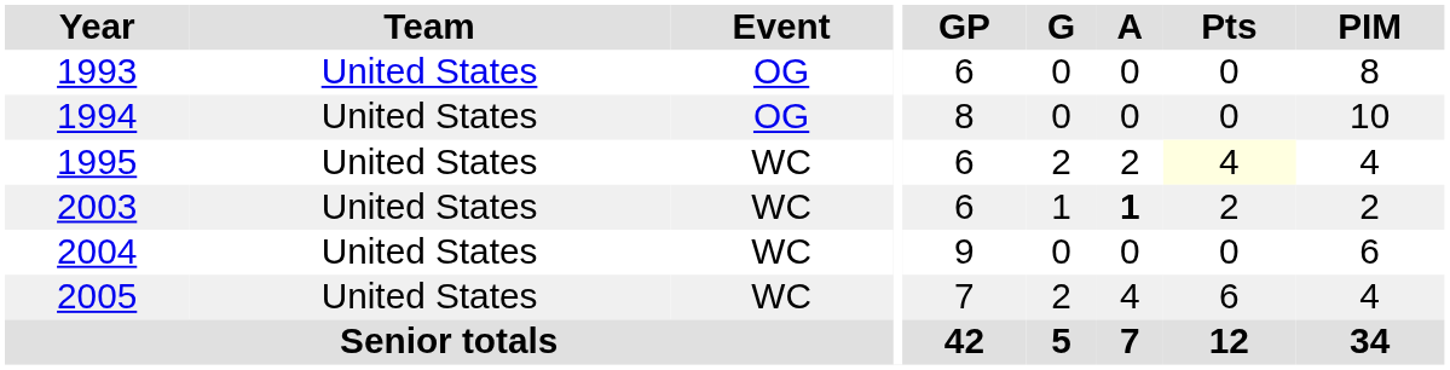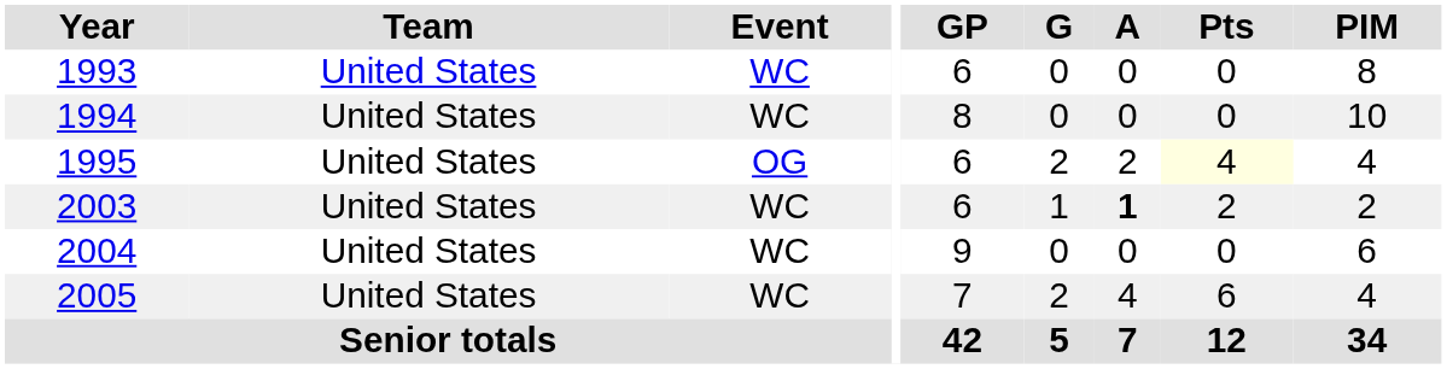 <table border="0" cellpadding="1" cellspacing="0" ID="Table3" style="text-align:center; width:40em">
 <tr ALIGN="center" bgcolor="#e0e0e0">
 <th>Year</th>
 <th>Team</th>
 <th>Event</th>
 <th rowspan="99" bgcolor="#ffffff"></th>
 <th>GP</th>
 <th>G</th>
 <th>A</th>
 <th>Pts</th>
 <th>PIM</th>
 </tr>
 <tr>
 <td><a href='#'>1993</a></td>
 <td><a href='#'>United States</a></td>
-<td><a href='#'>OG</a></td>
+<td><a href='#'>WC</a></td>
 <td>6</td>
 <td>0</td>
 <td>0</td>
 <td>0</td>
 <td>8</td>
 </tr>
 <tr bgcolor="#f0f0f0">
 <td><a href='#'>1994</a></td>
 <td>United States</td>
-<td><a href='#'>OG</a></td>
+<td>WC</td>
 <td>8</td>
 <td>0</td>
 <td>0</td>
 <td>0</td>
 <td>10</td>
 </tr>
 <tr>
 <td><a href='#'>1995</a></td>
 <td>United States</td>
-<td>WC</td>
+<td><a href='#'>OG</a></td>
 <td>6</td>
 <td>2</td>
 <td>2</td>
 <td style="background: lightyellow;">4</td>
 <td>4</td>
 </tr>
 <tr bgcolor="#f0f0f0">
 <td><a href='#'>2003</a></td>
 <td>United States</td>
 <td>WC</td>
 <td>6</td>
 <td>1</td>
 <td><strong>1</strong></td>
 <td>2</td>
 <td>2</td>
 </tr>
 <tr>
 <td><a href='#'>2004</a></td>
 <td>United States</td>
 <td>WC</td>
 <td>9</td>
 <td>0</td>
 <td>0</td>
 <td>0</td>
 <td>6</td>
 </tr>
 <tr bgcolor="#f0f0f0">
 <td><a href='#'>2005</a></td>
 <td>United States</td>
 <td>WC</td>
 <td>7</td>
 <td>2</td>
 <td>4</td>
 <td>6</td>
 <td>4</td>
 </tr>
 <tr bgcolor="#e0e0e0">
 <th colspan="3">Senior totals</th>
 <th>42</th>
 <th>5</th>
 <th>7</th>
 <th>12</th>
 <th>34</th>
 </tr>
 </table>
